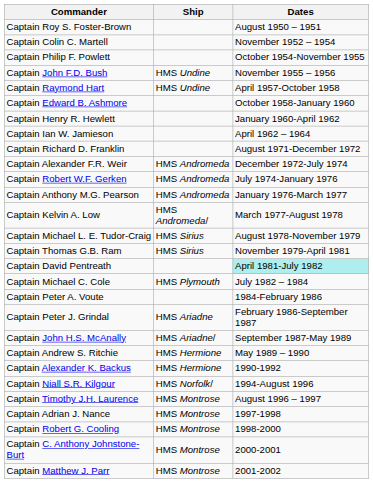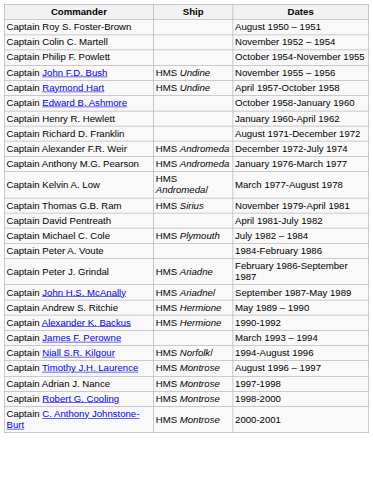 <table class="wikitable">
 <tr>
 <th>Commander</th>
 <th>Ship</th>
 <th>Dates</th>
 </tr>
 <tr>
 <td>Captain Roy S. Foster-Brown</td>
 <td></td>
 <td>August 1950 – 1951</td>
 </tr>
 <tr>
 <td>Captain Colin C. Martell</td>
 <td></td>
 <td>November 1952 – 1954</td>
 </tr>
 <tr>
 <td>Captain Philip F. Powlett</td>
 <td></td>
 <td>October 1954-November 1955</td>
 </tr>
 <tr>
 <td>Captain <a href='#'>John F.D. Bush</a></td>
 <td>HMS <em>Undine</em></td>
 <td>November 1955 – 1956</td>
 </tr>
 <tr>
 <td>Captain <a href='#'>Raymond Hart</a></td>
 <td>HMS <em>Undine</em></td>
 <td>April 1957-October 1958</td>
 </tr>
 <tr>
 <td>Captain <a href='#'>Edward B. Ashmore</a></td>
 <td></td>
 <td>October 1958-January 1960</td>
 </tr>
 <tr>
 <td>Captain Henry R. Hewlett</td>
 <td></td>
 <td>January 1960-April 1962</td>
 </tr>
 <tr>
-<td>Captain Ian W. Jamieson</td>
-<td></td>
-<td>April 1962 – 1964</td>
-</tr>
-<tr>
 <td>Captain Richard D. Franklin</td>
 <td></td>
 <td>August 1971-December 1972</td>
 </tr>
 <tr>
 <td>Captain Alexander F.R. Weir</td>
 <td>HMS <em>Andromeda</em></td>
 <td>December 1972-July 1974</td>
-</tr>
-<tr>
-<td>Captain <a href='#'>Robert W.F. Gerken</a></td>
-<td>HMS <em>Andromeda</em></td>
-<td>July 1974-January 1976</td>
 </tr>
 <tr>
 <td>Captain Anthony M.G. Pearson</td>
 <td>HMS <em>Andromeda</em></td>
 <td>January 1976-March 1977</td>
 </tr>
 <tr>
 <td>Captain Kelvin A. Low</td>
 <td>HMS <em>Andromeda</em>/</td>
 <td>March 1977-August 1978</td>
 </tr>
 <tr>
-<td>Captain Michael L. E. Tudor-Craig</td>
-<td>HMS <em>Sirius</em></td>
-<td>August 1978-November 1979</td>
-</tr>
-<tr>
 <td>Captain Thomas G.B. Ram</td>
 <td>HMS <em>Sirius</em></td>
 <td>November 1979-April 1981</td>
 </tr>
 <tr>
 <td>Captain David Pentreath</td>
 <td></td>
-<td style="background: paleturquoise;">April 1981-July 1982</td>
+<td>April 1981-July 1982</td>
 </tr>
 <tr>
 <td>Captain Michael C. Cole</td>
 <td>HMS <em>Plymouth</em></td>
 <td>July 1982 – 1984</td>
 </tr>
 <tr>
 <td>Captain Peter A. Voute</td>
 <td></td>
 <td>1984-February 1986</td>
 </tr>
 <tr>
 <td>Captain Peter J. Grindal</td>
 <td>HMS <em>Ariadne</em></td>
 <td>February 1986-September 1987</td>
 </tr>
 <tr>
 <td>Captain <a href='#'>John H.S. McAnally</a></td>
 <td>HMS <em>Ariadne</em>/</td>
 <td>September 1987-May 1989</td>
 </tr>
 <tr>
 <td>Captain Andrew S. Ritchie</td>
 <td>HMS <em>Hermione</em></td>
 <td>May 1989 – 1990</td>
 </tr>
 <tr>
 <td>Captain <a href='#'>Alexander K. Backus</a></td>
 <td>HMS <em>Hermione</em></td>
 <td>1990-1992</td>
 </tr>
 <tr>
+<td>Captain <a href='#'>James F. Perowne</a></td>
+<td></td>
+<td>March 1993 – 1994</td>
+</tr>
+<tr>
 <td>Captain <a href='#'>Niall S.R. Kilgour</a></td>
 <td>HMS <em>Norfolk</em>/</td>
 <td>1994-August 1996</td>
 </tr>
 <tr>
 <td>Captain <a href='#'>Timothy J.H. Laurence</a></td>
 <td>HMS <em>Montrose</em></td>
 <td>August 1996 – 1997</td>
 </tr>
 <tr>
 <td>Captain Adrian J. Nance</td>
 <td>HMS <em>Montrose</em></td>
 <td>1997-1998</td>
 </tr>
 <tr>
 <td>Captain <a href='#'>Robert G. Cooling</a></td>
 <td>HMS <em>Montrose</em></td>
 <td>1998-2000</td>
 </tr>
 <tr>
 <td>Captain <a href='#'>C. Anthony Johnstone-Burt</a></td>
 <td>HMS <em>Montrose</em></td>
 <td>2000-2001</td>
 </tr>
-<tr>
-<td>Captain <a href='#'>Matthew J. Parr</a></td>
-<td>HMS <em>Montrose</em></td>
-<td>2001-2002</td>
-</tr>
 </table>
